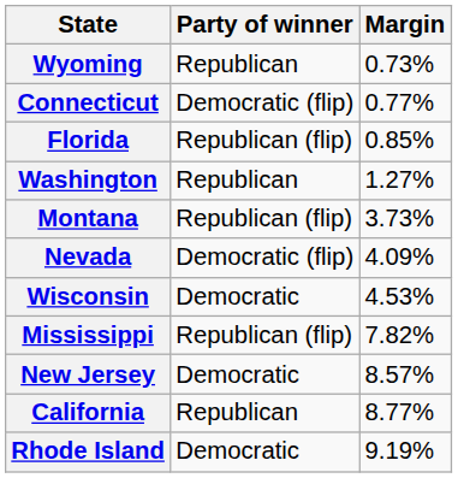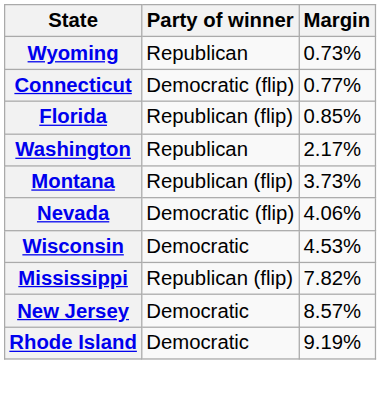 <table class="wikitable sortable">
 <tr>
 <th>State</th>
 <th>Party of winner</th>
 <th>Margin</th>
 </tr>
 <tr>
 <th><a href='#'>Wyoming</a></th>
 <td data-sort-value=-0.73 >Republican</td>
 <td>0.73%</td>
 </tr>
 <tr>
 <th><a href='#'>Connecticut</a></th>
 <td data-sort-value=-0.77 >Democratic (flip)</td>
 <td>0.77%</td>
 </tr>
 <tr>
 <th><a href='#'>Florida</a></th>
 <td data-sort-value=-0.85 >Republican (flip)</td>
 <td>0.85%</td>
 </tr>
 <tr>
 <th><a href='#'>Washington</a></th>
 <td data-sort-value=-2.17 >Republican</td>
-<td>1.27%</td>
+<td>2.17%</td>
 </tr>
 <tr>
 <th><a href='#'>Montana</a></th>
 <td data-sort-value=-3.73 >Republican (flip)</td>
 <td>3.73%</td>
 </tr>
 <tr>
 <th><a href='#'>Nevada</a></th>
 <td data-sort-value=-4.06 >Democratic (flip)</td>
-<td>4.09%</td>
+<td>4.06%</td>
 </tr>
 <tr>
 <th><a href='#'>Wisconsin</a></th>
 <td data-sort-value=-4.53 >Democratic</td>
 <td>4.53%</td>
 </tr>
 <tr>
 <th><a href='#'>Mississippi</a></th>
 <td data-sort-value=-7.82 >Republican (flip)</td>
 <td>7.82%</td>
 </tr>
 <tr>
 <th><a href='#'>New Jersey</a></th>
 <td data-sort-value=-8.37 >Democratic</td>
 <td>8.57%</td>
 </tr>
 <tr>
-<th><a href='#'>California</a></th>
-<td data-sort-value=-8.77 >Republican</td>
-<td>8.77%</td>
-</tr>
-<tr>
 <th><a href='#'>Rhode Island</a></th>
 <td data-sort-value=-8.37 >Democratic</td>
 <td>9.19%</td>
 </tr>
 </table>
